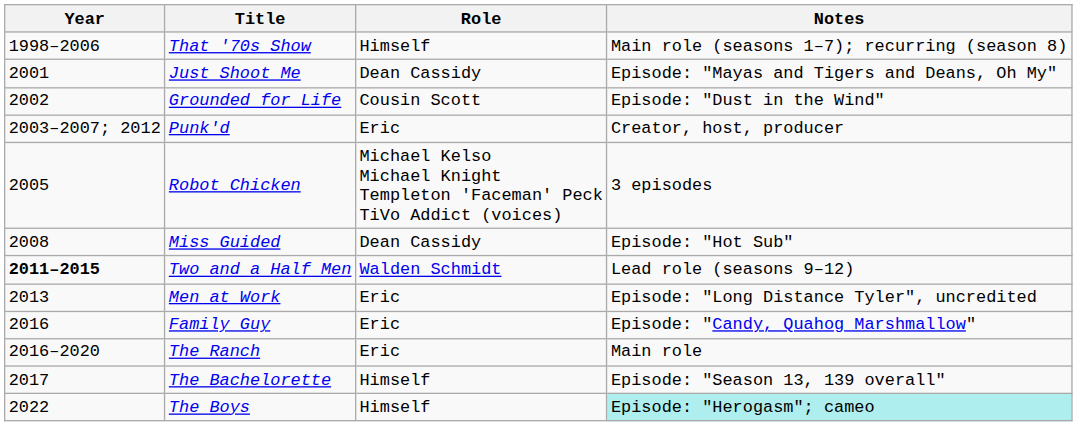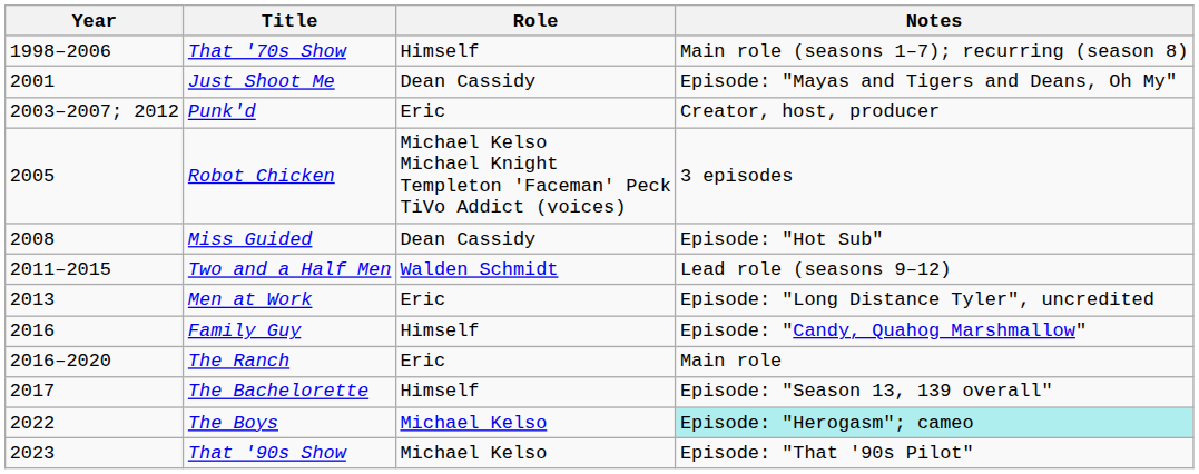 <table class="wikitable sortable">
 <tr>
 <th>Year</th>
 <th>Title</th>
 <th>Role</th>
 <th class="unsortable">Notes</th>
 </tr>
 <tr>
 <td>1998–2006</td>
 <td><em><a href='#'>That '70s Show</a></em></td>
 <td>Himself</td>
 <td>Main role (seasons 1–7); recurring (season 8)</td>
 </tr>
 <tr>
 <td>2001</td>
 <td><em><a href='#'>Just Shoot Me</a></em></td>
 <td>Dean Cassidy</td>
 <td>Episode: "Mayas and Tigers and Deans, Oh My"</td>
 </tr>
 <tr>
-<td>2002</td>
-<td><em><a href='#'>Grounded for Life</a></em></td>
-<td>Cousin Scott</td>
-<td>Episode: "Dust in the Wind"</td>
-</tr>
-<tr>
 <td>2003–2007; 2012</td>
 <td><em><a href='#'>Punk'd</a></em></td>
 <td>Eric</td>
 <td>Creator, host, producer</td>
 </tr>
 <tr>
 <td>2005</td>
 <td><em><a href='#'>Robot Chicken</a></em></td>
 <td>Michael Kelso<br>Michael Knight<br>Templeton 'Faceman' Peck<br>TiVo Addict (voices)</td>
 <td>3 episodes</td>
 </tr>
 <tr>
 <td>2008</td>
 <td><em><a href='#'>Miss Guided</a></em></td>
 <td>Dean Cassidy</td>
 <td>Episode: "Hot Sub"</td>
 </tr>
 <tr>
-<td><strong>2011–2015</strong></td>
+<td>2011–2015</td>
 <td><em><a href='#'>Two and a Half Men</a></em></td>
 <td><a href='#'>Walden Schmidt</a></td>
 <td>Lead role (seasons 9–12)</td>
 </tr>
 <tr>
 <td>2013</td>
 <td><em><a href='#'>Men at Work</a></em></td>
 <td>Eric</td>
 <td>Episode: "Long Distance Tyler", uncredited</td>
 </tr>
 <tr>
 <td>2016</td>
 <td><em><a href='#'>Family Guy</a></em></td>
-<td>Eric</td>
+<td>Himself</td>
 <td>Episode: "<a href='#'>Candy, Quahog Marshmallow</a>"</td>
 </tr>
 <tr>
 <td>2016–2020</td>
 <td><em><a href='#'>The Ranch</a></em></td>
 <td>Eric</td>
 <td>Main role</td>
 </tr>
 <tr>
 <td>2017</td>
 <td><em><a href='#'>The Bachelorette</a></em></td>
 <td>Himself</td>
 <td>Episode: "Season 13, 139 overall"</td>
 </tr>
 <tr>
 <td>2022</td>
 <td><em><a href='#'>The Boys</a></em></td>
-<td>Himself</td>
+<td><a href='#'>Michael Kelso</a></td>
 <td style="background: paleturquoise;">Episode: "Herogasm"; cameo</td>
 </tr>
+<tr>
+<td>2023</td>
+<td><em><a href='#'>That '90s Show</a></em></td>
+<td>Michael Kelso</td>
+<td>Episode: "That '90s Pilot"</td>
+</tr>
 </table>
